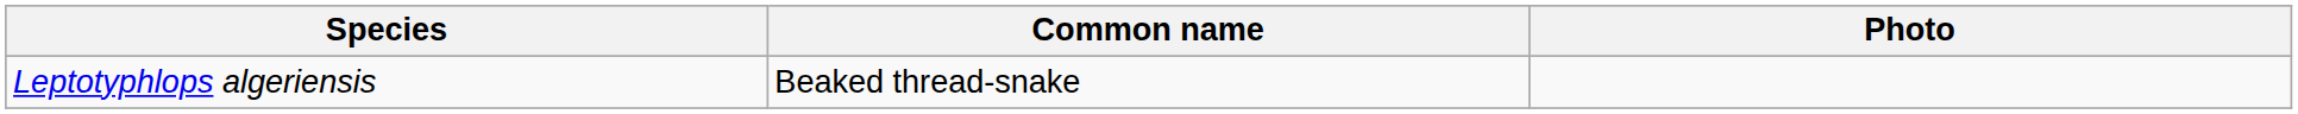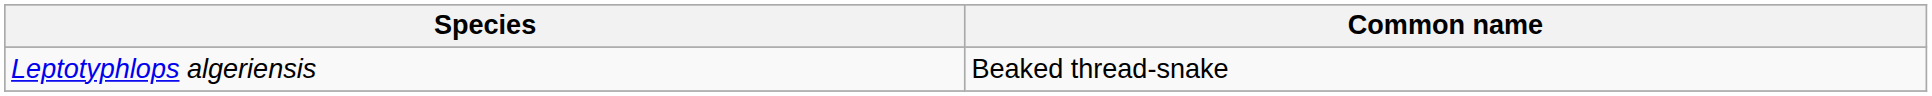 <table width=90% class="wikitable">
 <tr>
 <th width=25%>Species</th>
 <th width=25%>Common name</th>
-<th width=25%>Photo</th>
 </tr>
 <tr>
 <td><em><a href='#'>Leptotyphlops</a> algeriensis</em></td>
 <td>Beaked thread-snake</td>
-<td></td>
 </tr>
 </table>
